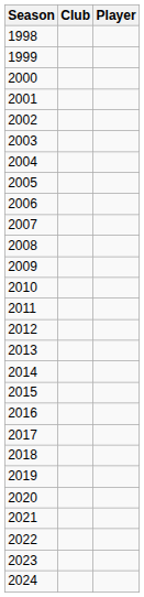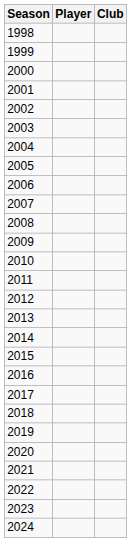 <table class="wikitable sortable">
 <tr>
 <th>Season</th>
+<th>Player</th>
 <th>Club</th>
-<th>Player</th>
 </tr>
 <tr>
 <td>1998</td>
 <td></td>
 <td></td>
 </tr>
 <tr>
 <td>1999</td>
 <td></td>
 <td></td>
 </tr>
 <tr>
 <td>2000</td>
 <td></td>
 <td></td>
 </tr>
 <tr>
 <td>2001</td>
 <td></td>
 <td></td>
 </tr>
 <tr>
 <td>2002</td>
 <td></td>
 <td></td>
 </tr>
 <tr>
 <td>2003</td>
 <td></td>
 <td></td>
 </tr>
 <tr>
 <td>2004</td>
 <td></td>
 <td></td>
 </tr>
 <tr>
 <td>2005</td>
 <td></td>
 <td></td>
 </tr>
 <tr>
 <td>2006</td>
 <td></td>
 <td></td>
 </tr>
 <tr>
 <td>2007</td>
 <td></td>
 <td></td>
 </tr>
 <tr>
 <td>2008</td>
 <td></td>
 <td></td>
 </tr>
 <tr>
 <td>2009</td>
 <td></td>
 <td></td>
 </tr>
 <tr>
 <td>2010</td>
 <td></td>
 <td></td>
 </tr>
 <tr>
 <td>2011</td>
 <td></td>
 <td></td>
 </tr>
 <tr>
 <td>2012</td>
 <td></td>
 <td></td>
 </tr>
 <tr>
 <td>2013</td>
 <td></td>
 <td></td>
 </tr>
 <tr>
 <td>2014</td>
 <td></td>
 <td></td>
 </tr>
 <tr>
 <td>2015</td>
 <td></td>
 <td></td>
 </tr>
 <tr>
 <td>2016</td>
 <td></td>
 <td></td>
 </tr>
 <tr>
 <td>2017</td>
 <td></td>
 <td></td>
 </tr>
 <tr>
 <td>2018</td>
 <td></td>
 <td></td>
 </tr>
 <tr>
 <td>2019</td>
 <td></td>
 <td></td>
 </tr>
 <tr>
 <td>2020</td>
 <td></td>
 <td></td>
 </tr>
 <tr>
 <td>2021</td>
 <td></td>
 <td></td>
 </tr>
 <tr>
 <td>2022</td>
 <td></td>
 <td></td>
 </tr>
 <tr>
 <td>2023</td>
 <td></td>
 <td></td>
 </tr>
 <tr>
 <td>2024</td>
 <td></td>
 <td></td>
 </tr>
 </table>
